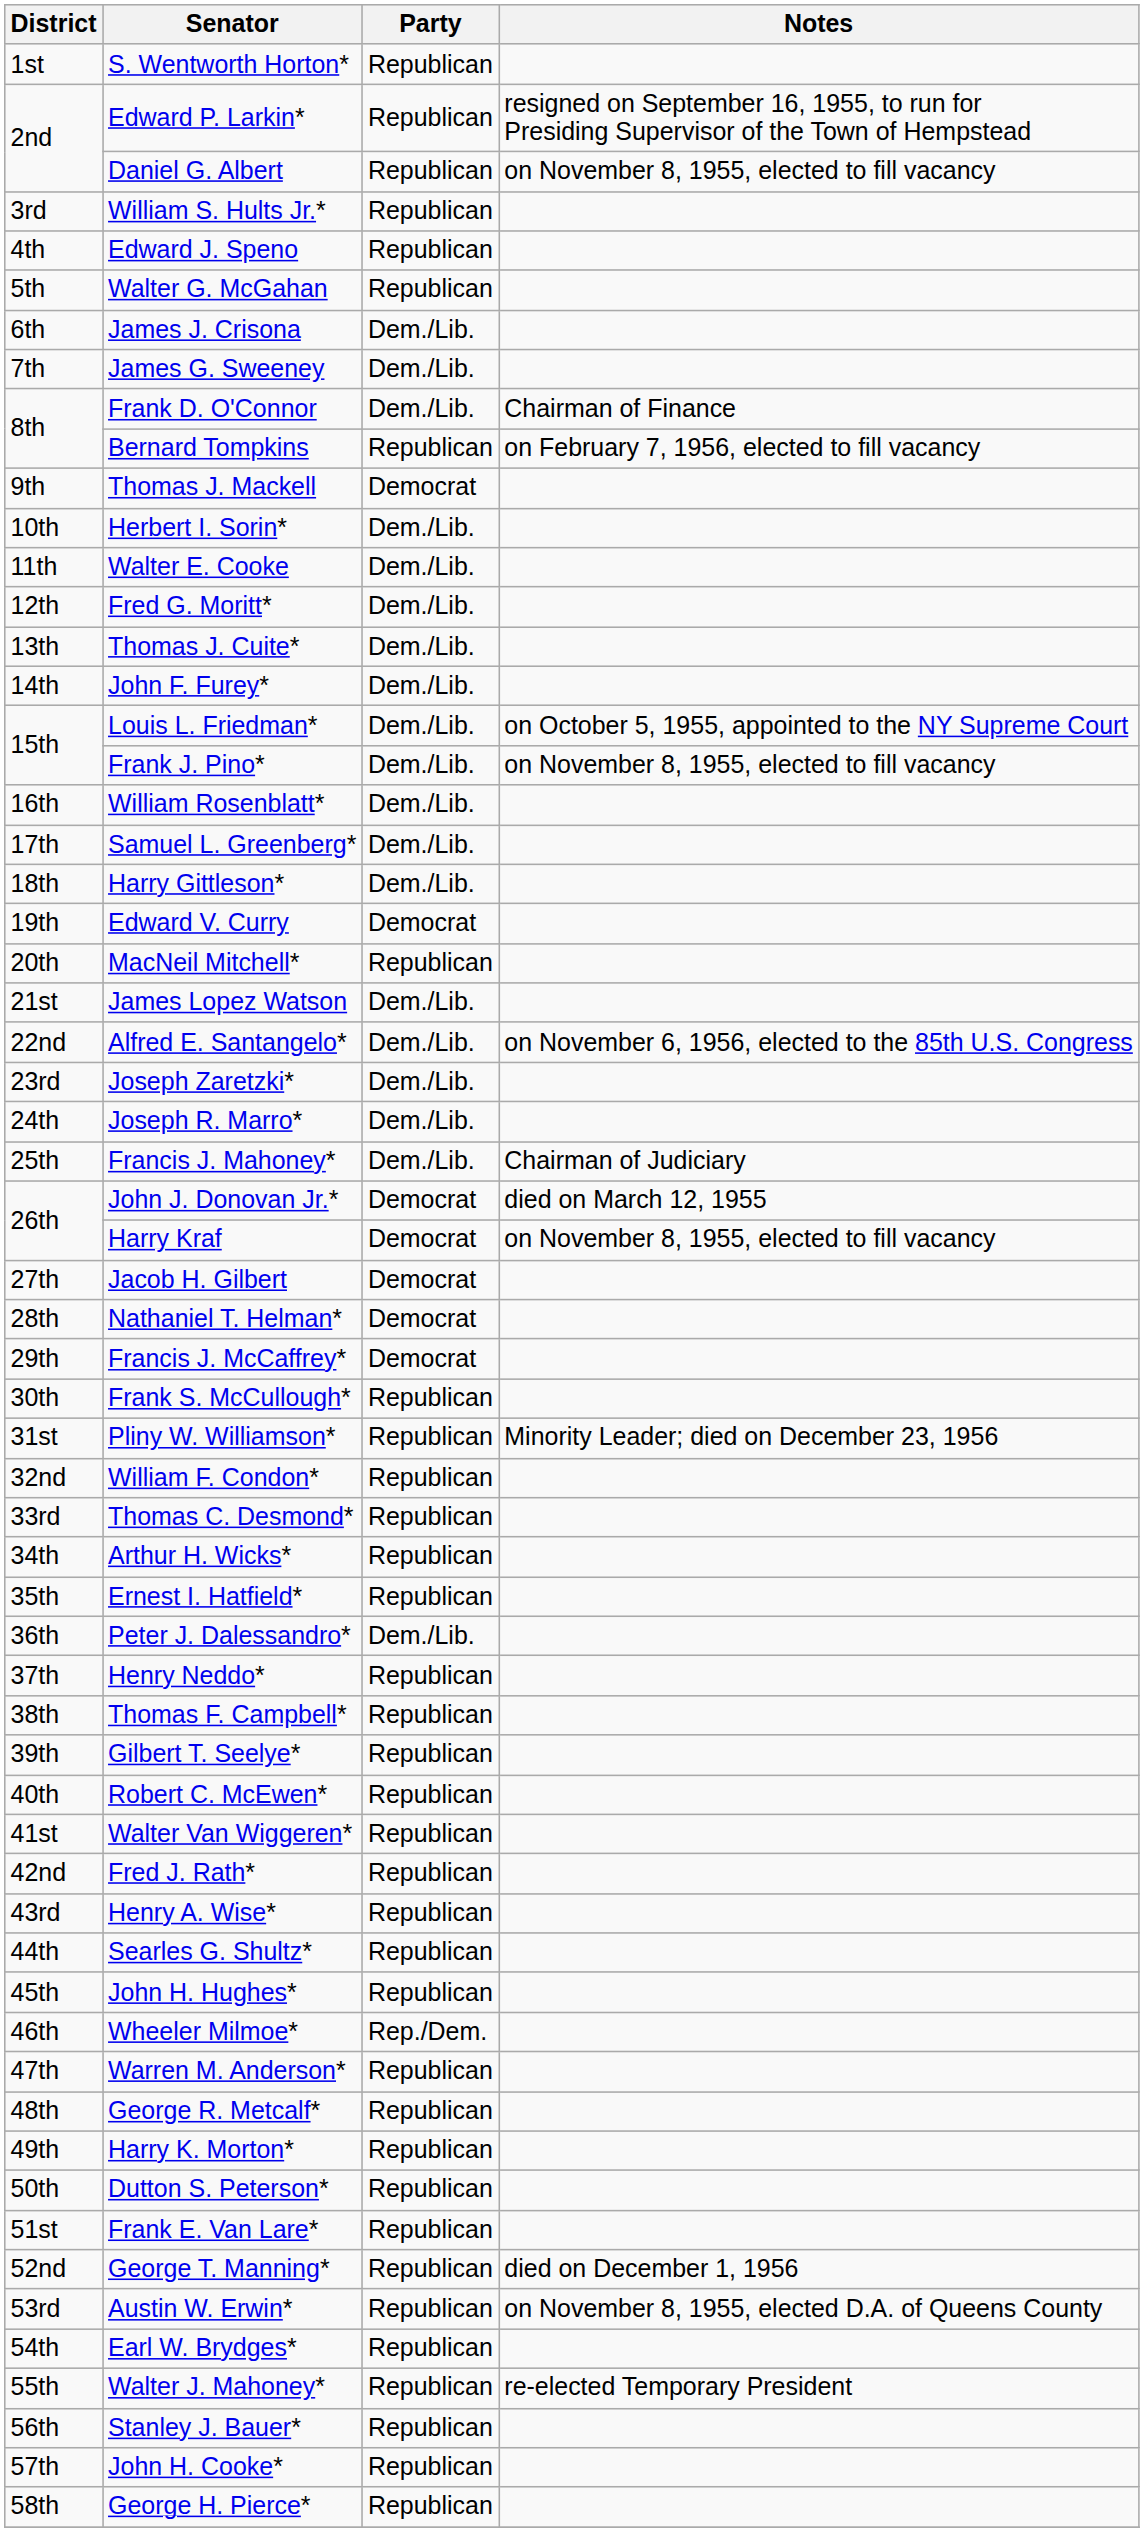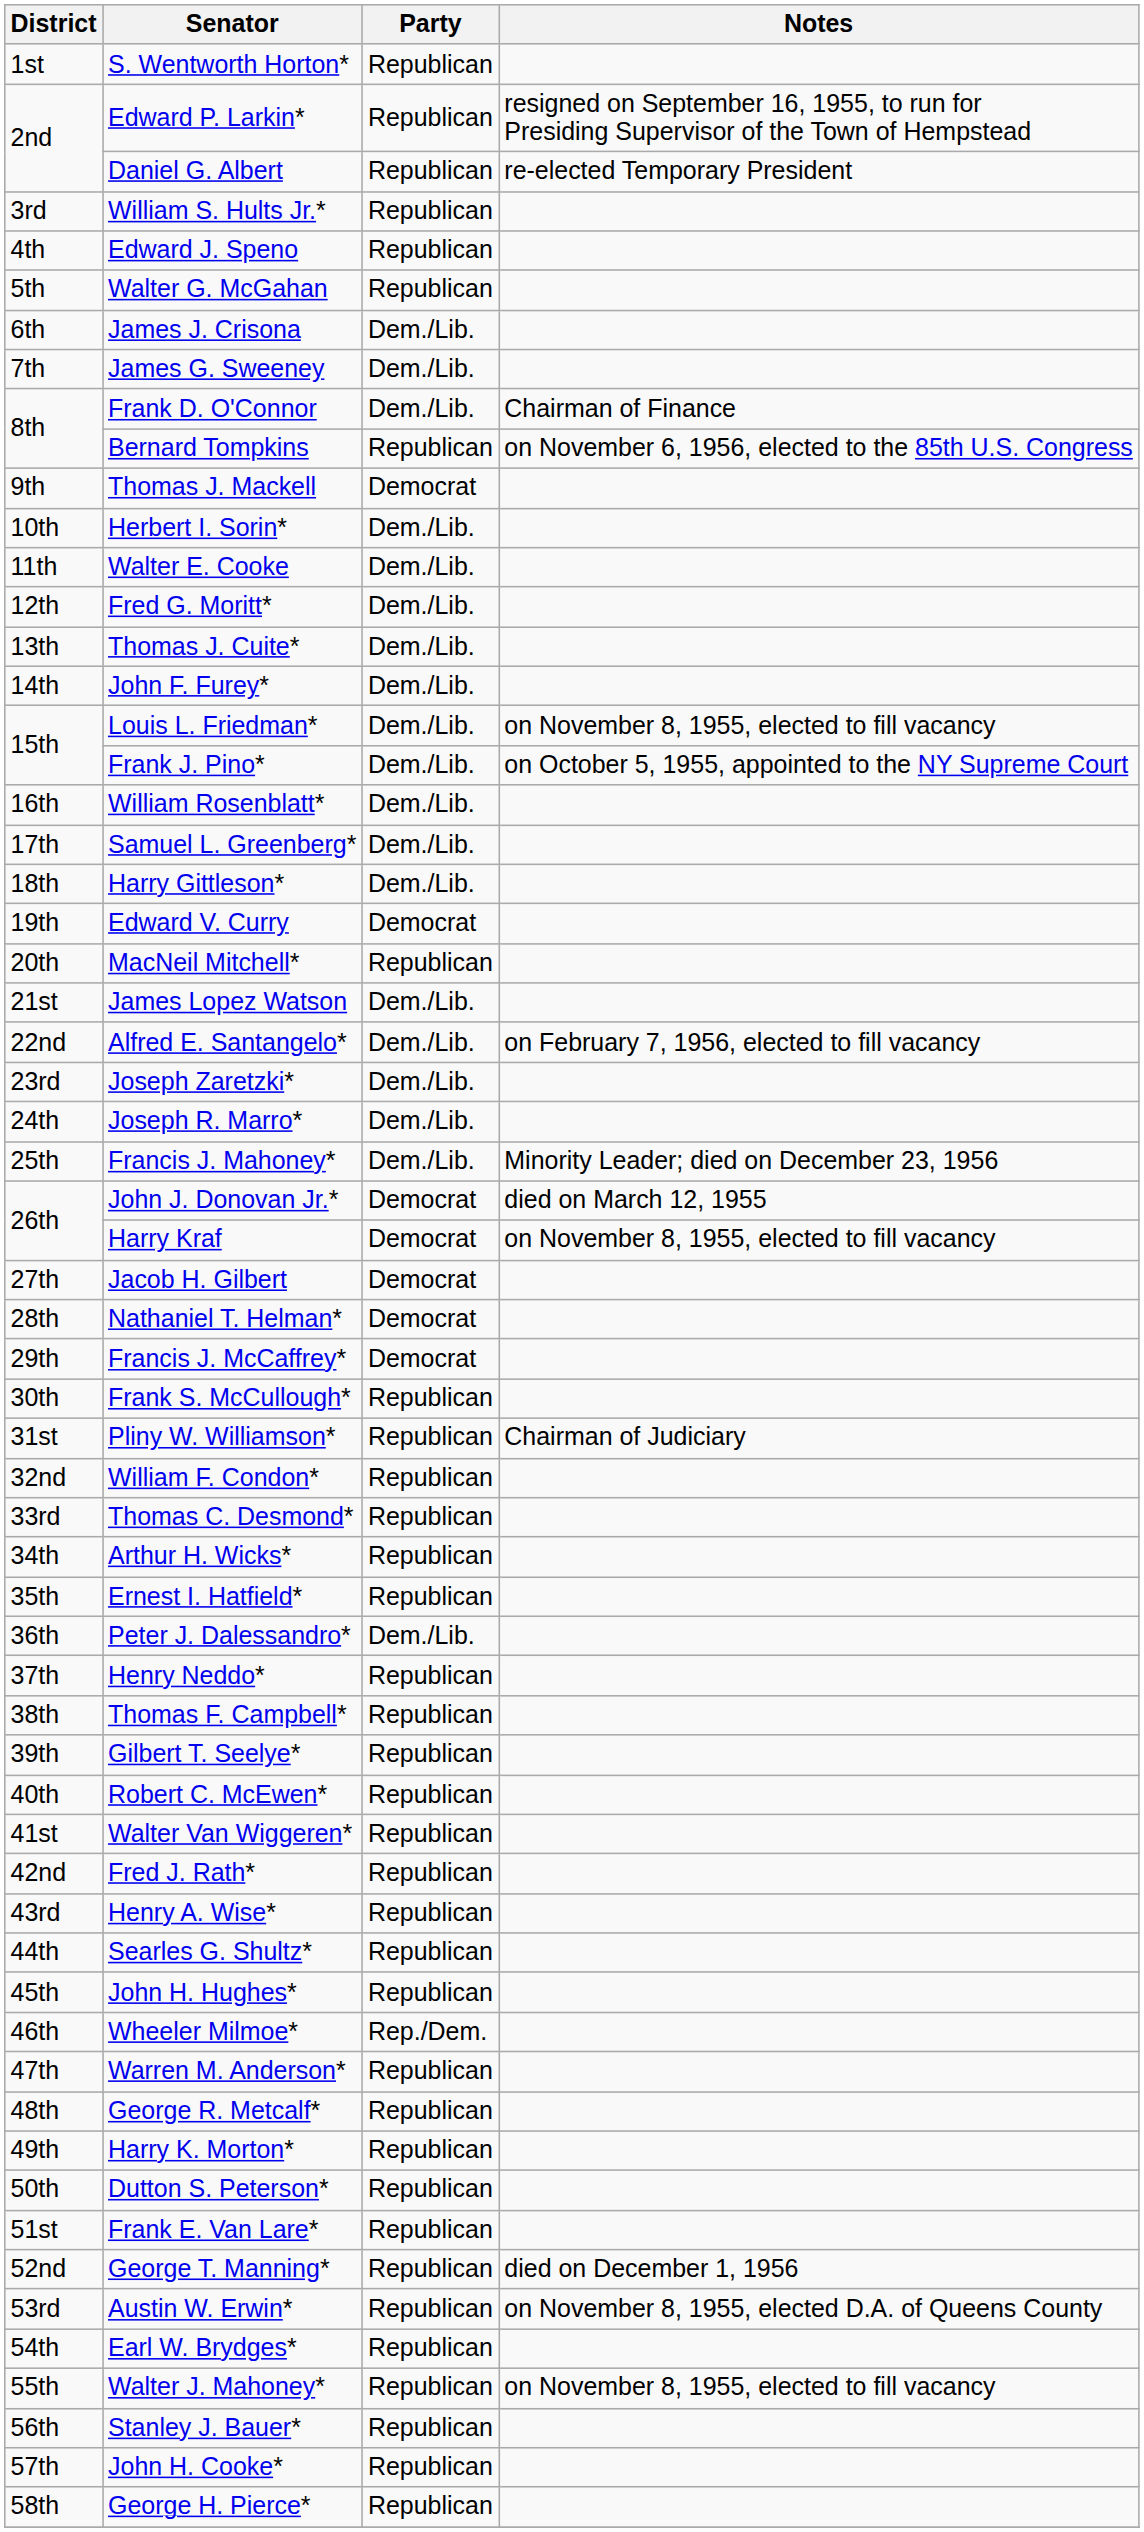 <table class=wikitable>
 <tr>
 <th>District</th>
 <th>Senator</th>
 <th>Party</th>
 <th>Notes</th>
 </tr>
 <tr>
 <td>1st</td>
 <td><a href='#'>S. Wentworth Horton</a>*</td>
 <td>Republican</td>
 <td></td>
 </tr>
 <tr>
 <td rowspan="2">2nd</td>
 <td><a href='#'>Edward P. Larkin</a>*</td>
 <td>Republican</td>
 <td>resigned on September 16, 1955, to run for <br>Presiding Supervisor of the Town of Hempstead</td>
 </tr>
 <tr>
 <td><a href='#'>Daniel G. Albert</a></td>
 <td>Republican</td>
-<td>on November 8, 1955, elected to fill vacancy</td>
+<td>re-elected Temporary President</td>
 </tr>
 <tr>
 <td>3rd</td>
 <td><a href='#'>William S. Hults Jr.</a>*</td>
 <td>Republican</td>
 <td></td>
 </tr>
 <tr>
 <td>4th</td>
 <td><a href='#'>Edward J. Speno</a></td>
 <td>Republican</td>
 <td></td>
 </tr>
 <tr>
 <td>5th</td>
 <td><a href='#'>Walter G. McGahan</a></td>
 <td>Republican</td>
 <td></td>
 </tr>
 <tr>
 <td>6th</td>
 <td><a href='#'>James J. Crisona</a></td>
 <td>Dem./Lib.</td>
 <td></td>
 </tr>
 <tr>
 <td>7th</td>
 <td><a href='#'>James G. Sweeney</a></td>
 <td>Dem./Lib.</td>
 <td></td>
 </tr>
 <tr>
 <td rowspan="2">8th</td>
 <td><a href='#'>Frank D. O'Connor</a></td>
 <td>Dem./Lib.</td>
 <td>Chairman of Finance</td>
 </tr>
 <tr>
 <td><a href='#'>Bernard Tompkins</a></td>
 <td>Republican</td>
-<td>on February 7, 1956, elected to fill vacancy</td>
+<td>on November 6, 1956, elected to the <a href='#'>85th U.S. Congress</a></td>
 </tr>
 <tr>
 <td>9th</td>
 <td><a href='#'>Thomas J. Mackell</a></td>
 <td>Democrat</td>
 <td></td>
 </tr>
 <tr>
 <td>10th</td>
 <td><a href='#'>Herbert I. Sorin</a>*</td>
 <td>Dem./Lib.</td>
 <td></td>
 </tr>
 <tr>
 <td>11th</td>
 <td><a href='#'>Walter E. Cooke</a></td>
 <td>Dem./Lib.</td>
 <td></td>
 </tr>
 <tr>
 <td>12th</td>
 <td><a href='#'>Fred G. Moritt</a>*</td>
 <td>Dem./Lib.</td>
 <td></td>
 </tr>
 <tr>
 <td>13th</td>
 <td><a href='#'>Thomas J. Cuite</a>*</td>
 <td>Dem./Lib.</td>
 <td></td>
 </tr>
 <tr>
 <td>14th</td>
 <td><a href='#'>John F. Furey</a>*</td>
 <td>Dem./Lib.</td>
 <td></td>
 </tr>
 <tr>
 <td rowspan="2">15th</td>
 <td><a href='#'>Louis L. Friedman</a>*</td>
 <td>Dem./Lib.</td>
-<td>on October 5, 1955, appointed to the <a href='#'>NY Supreme Court</a></td>
+<td>on November 8, 1955, elected to fill vacancy</td>
 </tr>
 <tr>
 <td><a href='#'>Frank J. Pino</a>*</td>
 <td>Dem./Lib.</td>
-<td>on November 8, 1955, elected to fill vacancy</td>
+<td>on October 5, 1955, appointed to the <a href='#'>NY Supreme Court</a></td>
 </tr>
 <tr>
 <td>16th</td>
 <td><a href='#'>William Rosenblatt</a>*</td>
 <td>Dem./Lib.</td>
 <td></td>
 </tr>
 <tr>
 <td>17th</td>
 <td><a href='#'>Samuel L. Greenberg</a>*</td>
 <td>Dem./Lib.</td>
 <td></td>
 </tr>
 <tr>
 <td>18th</td>
 <td><a href='#'>Harry Gittleson</a>*</td>
 <td>Dem./Lib.</td>
 <td></td>
 </tr>
 <tr>
 <td>19th</td>
 <td><a href='#'>Edward V. Curry</a></td>
 <td>Democrat</td>
 <td></td>
 </tr>
 <tr>
 <td>20th</td>
 <td><a href='#'>MacNeil Mitchell</a>*</td>
 <td>Republican</td>
 <td></td>
 </tr>
 <tr>
 <td>21st</td>
 <td><a href='#'>James Lopez Watson</a></td>
 <td>Dem./Lib.</td>
 <td></td>
 </tr>
 <tr>
 <td>22nd</td>
 <td><a href='#'>Alfred E. Santangelo</a>*</td>
 <td>Dem./Lib.</td>
-<td>on November 6, 1956, elected to the <a href='#'>85th U.S. Congress</a></td>
+<td>on February 7, 1956, elected to fill vacancy</td>
 </tr>
 <tr>
 <td>23rd</td>
 <td><a href='#'>Joseph Zaretzki</a>*</td>
 <td>Dem./Lib.</td>
 <td></td>
 </tr>
 <tr>
 <td>24th</td>
 <td><a href='#'>Joseph R. Marro</a>*</td>
 <td>Dem./Lib.</td>
 <td></td>
 </tr>
 <tr>
 <td>25th</td>
 <td><a href='#'>Francis J. Mahoney</a>*</td>
 <td>Dem./Lib.</td>
-<td>Chairman of Judiciary</td>
+<td>Minority Leader; died on December 23, 1956</td>
 </tr>
 <tr>
 <td rowspan="2">26th</td>
 <td><a href='#'>John J. Donovan Jr.</a>*</td>
 <td>Democrat</td>
 <td>died on March 12, 1955</td>
 </tr>
 <tr>
 <td><a href='#'>Harry Kraf</a></td>
 <td>Democrat</td>
 <td>on November 8, 1955, elected to fill vacancy</td>
 </tr>
 <tr>
 <td>27th</td>
 <td><a href='#'>Jacob H. Gilbert</a></td>
 <td>Democrat</td>
 <td></td>
 </tr>
 <tr>
 <td>28th</td>
 <td><a href='#'>Nathaniel T. Helman</a>*</td>
 <td>Democrat</td>
 <td></td>
 </tr>
 <tr>
 <td>29th</td>
 <td><a href='#'>Francis J. McCaffrey</a>*</td>
 <td>Democrat</td>
 <td></td>
 </tr>
 <tr>
 <td>30th</td>
 <td><a href='#'>Frank S. McCullough</a>*</td>
 <td>Republican</td>
 <td></td>
 </tr>
 <tr>
 <td>31st</td>
 <td><a href='#'>Pliny W. Williamson</a>*</td>
 <td>Republican</td>
-<td>Minority Leader; died on December 23, 1956</td>
+<td>Chairman of Judiciary</td>
 </tr>
 <tr>
 <td>32nd</td>
 <td><a href='#'>William F. Condon</a>*</td>
 <td>Republican</td>
 <td></td>
 </tr>
 <tr>
 <td>33rd</td>
 <td><a href='#'>Thomas C. Desmond</a>*</td>
 <td>Republican</td>
 <td></td>
 </tr>
 <tr>
 <td>34th</td>
 <td><a href='#'>Arthur H. Wicks</a>*</td>
 <td>Republican</td>
 <td></td>
 </tr>
 <tr>
 <td>35th</td>
 <td><a href='#'>Ernest I. Hatfield</a>*</td>
 <td>Republican</td>
 <td></td>
 </tr>
 <tr>
 <td>36th</td>
 <td><a href='#'>Peter J. Dalessandro</a>*</td>
 <td>Dem./Lib.</td>
 <td></td>
 </tr>
 <tr>
 <td>37th</td>
 <td><a href='#'>Henry Neddo</a>*</td>
 <td>Republican</td>
 <td></td>
 </tr>
 <tr>
 <td>38th</td>
 <td><a href='#'>Thomas F. Campbell</a>*</td>
 <td>Republican</td>
 <td></td>
 </tr>
 <tr>
 <td>39th</td>
 <td><a href='#'>Gilbert T. Seelye</a>*</td>
 <td>Republican</td>
 <td></td>
 </tr>
 <tr>
 <td>40th</td>
 <td><a href='#'>Robert C. McEwen</a>*</td>
 <td>Republican</td>
 <td></td>
 </tr>
 <tr>
 <td>41st</td>
 <td><a href='#'>Walter Van Wiggeren</a>*</td>
 <td>Republican</td>
 <td></td>
 </tr>
 <tr>
 <td>42nd</td>
 <td><a href='#'>Fred J. Rath</a>*</td>
 <td>Republican</td>
 <td></td>
 </tr>
 <tr>
 <td>43rd</td>
 <td><a href='#'>Henry A. Wise</a>*</td>
 <td>Republican</td>
 <td></td>
 </tr>
 <tr>
 <td>44th</td>
 <td><a href='#'>Searles G. Shultz</a>*</td>
 <td>Republican</td>
 <td></td>
 </tr>
 <tr>
 <td>45th</td>
 <td><a href='#'>John H. Hughes</a>*</td>
 <td>Republican</td>
 <td></td>
 </tr>
 <tr>
 <td>46th</td>
 <td><a href='#'>Wheeler Milmoe</a>*</td>
 <td>Rep./Dem.</td>
 <td></td>
 </tr>
 <tr>
 <td>47th</td>
 <td><a href='#'>Warren M. Anderson</a>*</td>
 <td>Republican</td>
 <td></td>
 </tr>
 <tr>
 <td>48th</td>
 <td><a href='#'>George R. Metcalf</a>*</td>
 <td>Republican</td>
 <td></td>
 </tr>
 <tr>
 <td>49th</td>
 <td><a href='#'>Harry K. Morton</a>*</td>
 <td>Republican</td>
 <td></td>
 </tr>
 <tr>
 <td>50th</td>
 <td><a href='#'>Dutton S. Peterson</a>*</td>
 <td>Republican</td>
 <td></td>
 </tr>
 <tr>
 <td>51st</td>
 <td><a href='#'>Frank E. Van Lare</a>*</td>
 <td>Republican</td>
 <td></td>
 </tr>
 <tr>
 <td>52nd</td>
 <td><a href='#'>George T. Manning</a>*</td>
 <td>Republican</td>
 <td>died on December 1, 1956</td>
 </tr>
 <tr>
 <td>53rd</td>
 <td><a href='#'>Austin W. Erwin</a>*</td>
 <td>Republican</td>
 <td>on November 8, 1955, elected D.A. of Queens County</td>
 </tr>
 <tr>
 <td>54th</td>
 <td><a href='#'>Earl W. Brydges</a>*</td>
 <td>Republican</td>
 <td></td>
 </tr>
 <tr>
 <td>55th</td>
 <td><a href='#'>Walter J. Mahoney</a>*</td>
 <td>Republican</td>
-<td>re-elected Temporary President</td>
+<td>on November 8, 1955, elected to fill vacancy</td>
 </tr>
 <tr>
 <td>56th</td>
 <td><a href='#'>Stanley J. Bauer</a>*</td>
 <td>Republican</td>
 <td></td>
 </tr>
 <tr>
 <td>57th</td>
 <td><a href='#'>John H. Cooke</a>*</td>
 <td>Republican</td>
 <td></td>
 </tr>
 <tr>
 <td>58th</td>
 <td><a href='#'>George H. Pierce</a>*</td>
 <td>Republican</td>
 <td></td>
 </tr>
 <tr>
 </tr>
 </table>
